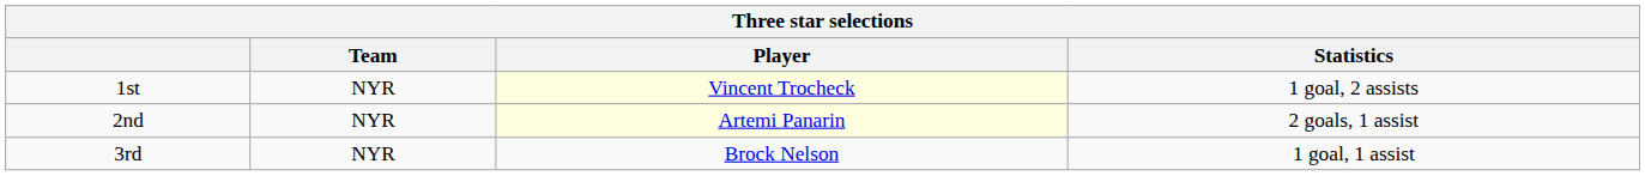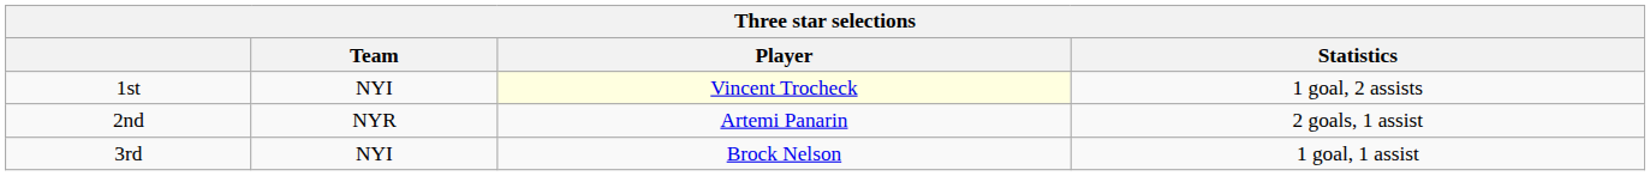 <table class="wikitable" style="width:100%;text-align: center;">
 <tr>
 <th colspan=4>Three star selections</th>
 </tr>
 <tr>
 <th style="width:15%;"></th>
 <th style="width:15%;">Team</th>
 <th style="width:35%;">Player</th>
 <th style="width:35%;">Statistics</th>
 </tr>
 <tr>
 <td>1st</td>
-<td>NYR</td>
+<td>NYI</td>
 <td style="background: lightyellow;"><a href='#'>Vincent Trocheck</a></td>
 <td>1 goal, 2 assists</td>
 </tr>
 <tr>
 <td>2nd</td>
 <td>NYR</td>
-<td style="background: lightyellow;"><a href='#'>Artemi Panarin</a></td>
+<td><a href='#'>Artemi Panarin</a></td>
 <td>2 goals, 1 assist</td>
 </tr>
 <tr>
 <td>3rd</td>
-<td>NYR</td>
+<td>NYI</td>
 <td><a href='#'>Brock Nelson</a></td>
 <td>1 goal, 1 assist</td>
 </tr>
 </table>
